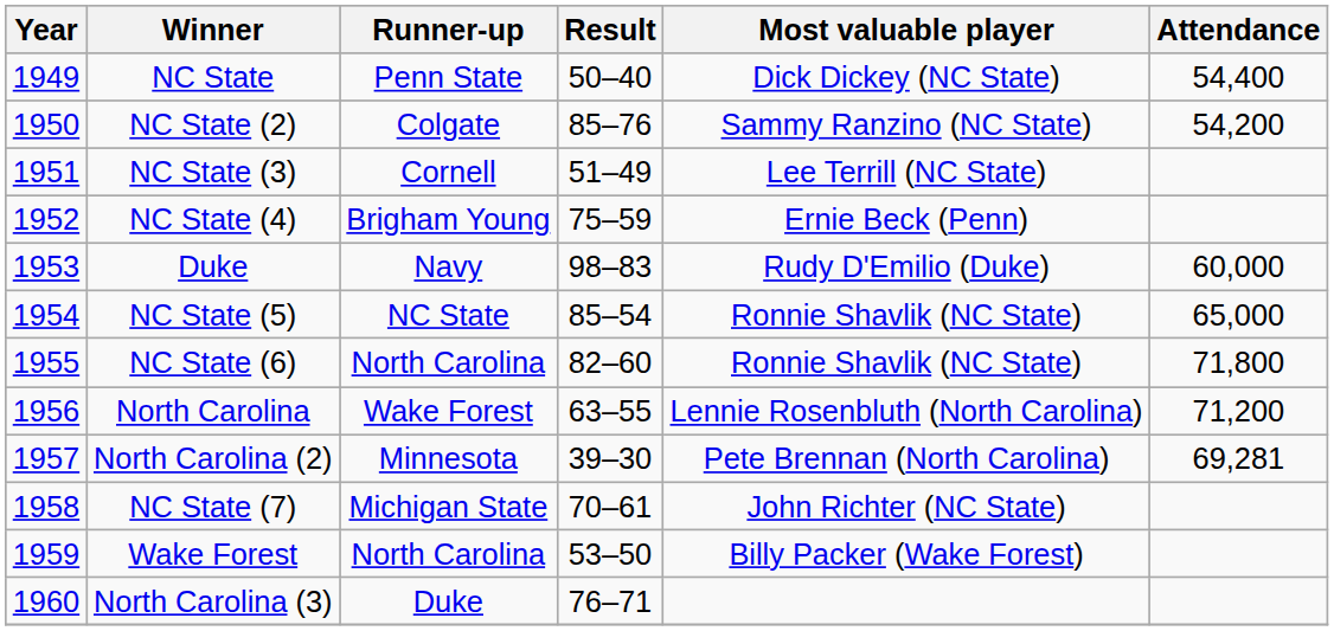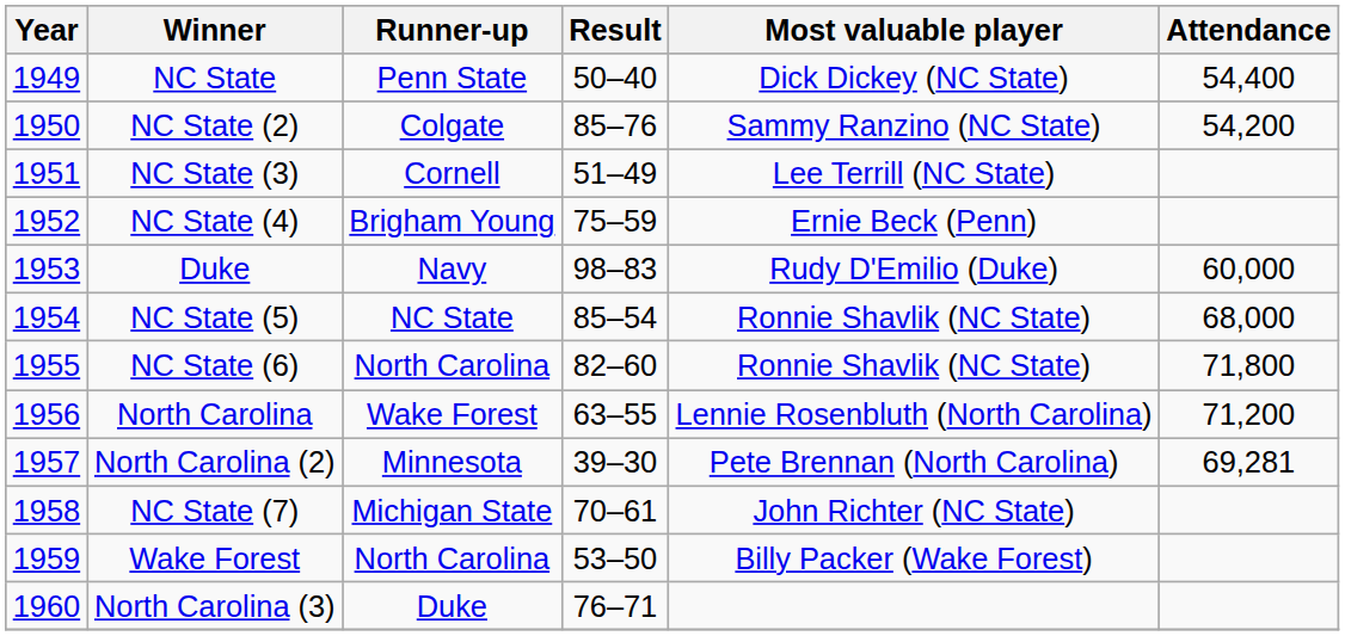 <table class="wikitable" style="text-align: center; font-size:95%">
 <tr>
 <th>Year</th>
 <th>Winner</th>
 <th>Runner-up</th>
 <th>Result</th>
 <th>Most valuable player</th>
 <th>Attendance</th>
 </tr>
 <tr>
 <td><a href='#'>1949</a></td>
 <td><a href='#'>NC State</a></td>
 <td><a href='#'>Penn State</a></td>
 <td>50–40</td>
 <td><a href='#'>Dick Dickey</a> (<a href='#'>NC State</a>)</td>
 <td>54,400</td>
 </tr>
 <tr>
 <td><a href='#'>1950</a></td>
 <td><a href='#'>NC State</a> (2)</td>
 <td><a href='#'>Colgate</a></td>
 <td>85–76</td>
 <td><a href='#'>Sammy Ranzino</a> (<a href='#'>NC State</a>)</td>
 <td>54,200</td>
 </tr>
 <tr>
 <td><a href='#'>1951</a></td>
 <td><a href='#'>NC State</a> (3)</td>
 <td><a href='#'>Cornell</a></td>
 <td>51–49</td>
 <td><a href='#'>Lee Terrill</a> (<a href='#'>NC State</a>)</td>
 <td></td>
 </tr>
 <tr>
 <td><a href='#'>1952</a></td>
 <td><a href='#'>NC State</a> (4)</td>
 <td><a href='#'>Brigham Young</a></td>
 <td>75–59</td>
 <td><a href='#'>Ernie Beck</a> (<a href='#'>Penn</a>)</td>
 <td></td>
 </tr>
 <tr>
 <td><a href='#'>1953</a></td>
 <td><a href='#'>Duke</a></td>
 <td><a href='#'>Navy</a></td>
 <td>98–83</td>
 <td><a href='#'>Rudy D'Emilio</a> (<a href='#'>Duke</a>)</td>
 <td>60,000</td>
 </tr>
 <tr>
 <td><a href='#'>1954</a></td>
 <td><a href='#'>NC State</a> (5)</td>
 <td><a href='#'>NC State</a></td>
 <td>85–54</td>
 <td><a href='#'>Ronnie Shavlik</a> (<a href='#'>NC State</a>)</td>
-<td>65,000</td>
+<td>68,000</td>
 </tr>
 <tr>
 <td><a href='#'>1955</a></td>
 <td><a href='#'>NC State</a> (6)</td>
 <td><a href='#'>North Carolina</a></td>
 <td>82–60</td>
 <td><a href='#'>Ronnie Shavlik</a> (<a href='#'>NC State</a>)</td>
 <td>71,800</td>
 </tr>
 <tr>
 <td><a href='#'>1956</a></td>
 <td><a href='#'>North Carolina</a></td>
 <td><a href='#'>Wake Forest</a></td>
 <td>63–55</td>
 <td><a href='#'>Lennie Rosenbluth</a> (<a href='#'>North Carolina</a>)</td>
 <td>71,200</td>
 </tr>
 <tr>
 <td><a href='#'>1957</a></td>
 <td><a href='#'>North Carolina</a> (2)</td>
 <td><a href='#'>Minnesota</a></td>
 <td>39–30</td>
 <td><a href='#'>Pete Brennan</a> (<a href='#'>North Carolina</a>)</td>
 <td>69,281</td>
 </tr>
 <tr>
 <td><a href='#'>1958</a></td>
 <td><a href='#'>NC State</a> (7)</td>
 <td><a href='#'>Michigan State</a></td>
 <td>70–61</td>
 <td><a href='#'>John Richter</a> (<a href='#'>NC State</a>)</td>
 <td></td>
 </tr>
 <tr>
 <td><a href='#'>1959</a></td>
 <td><a href='#'>Wake Forest</a></td>
 <td><a href='#'>North Carolina</a></td>
 <td>53–50</td>
 <td><a href='#'>Billy Packer</a> (<a href='#'>Wake Forest</a>)</td>
 <td></td>
 </tr>
 <tr>
 <td><a href='#'>1960</a></td>
 <td><a href='#'>North Carolina</a> (3)</td>
 <td><a href='#'>Duke</a></td>
 <td>76–71</td>
 <td></td>
 <td></td>
 </tr>
 <tr>
 </tr>
 </table>
